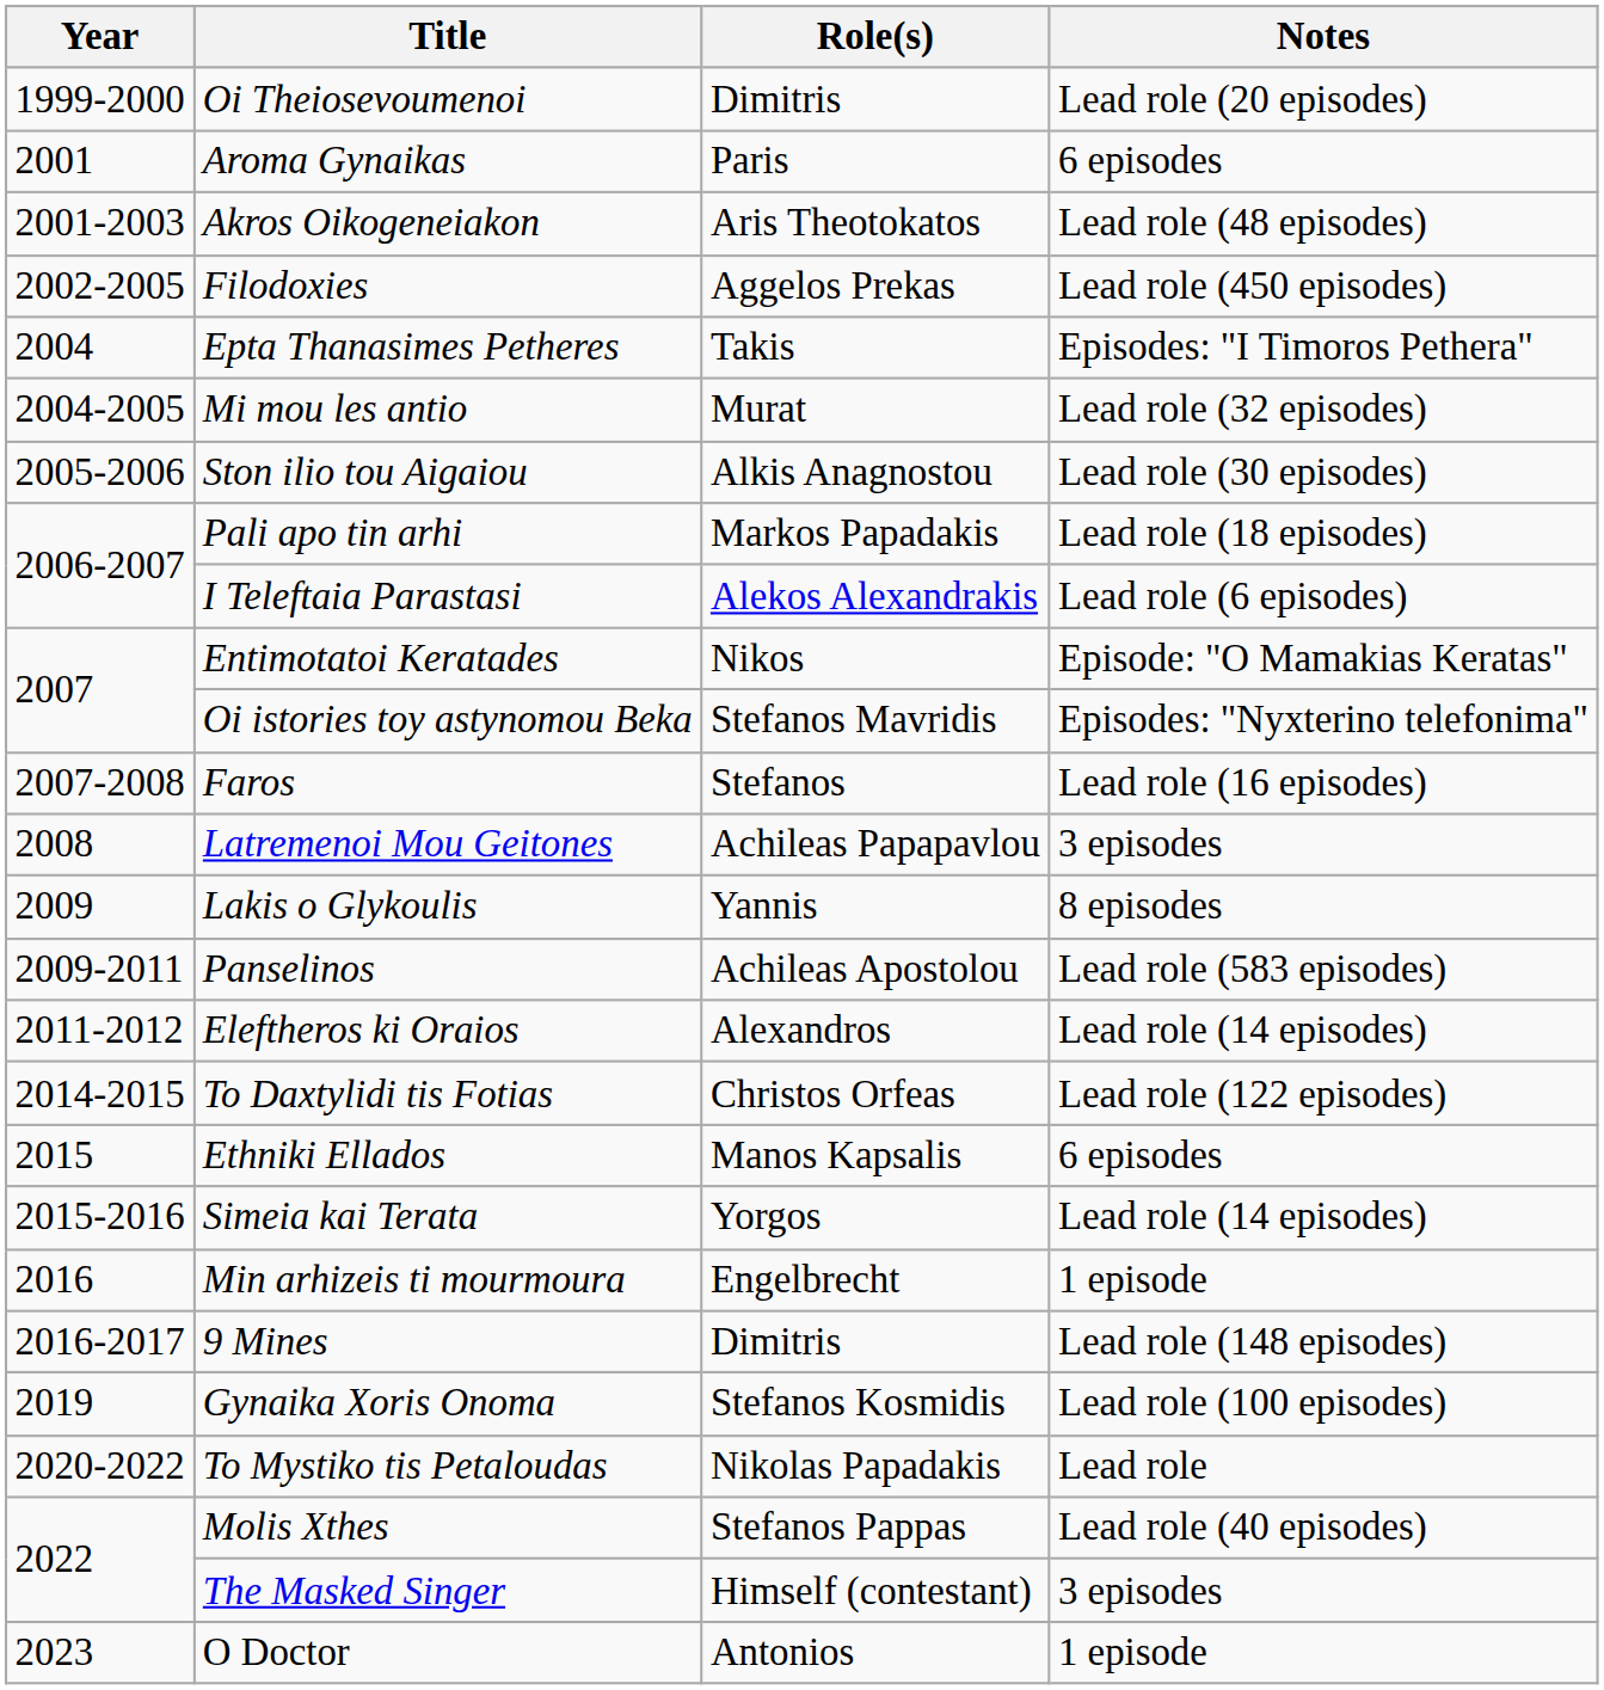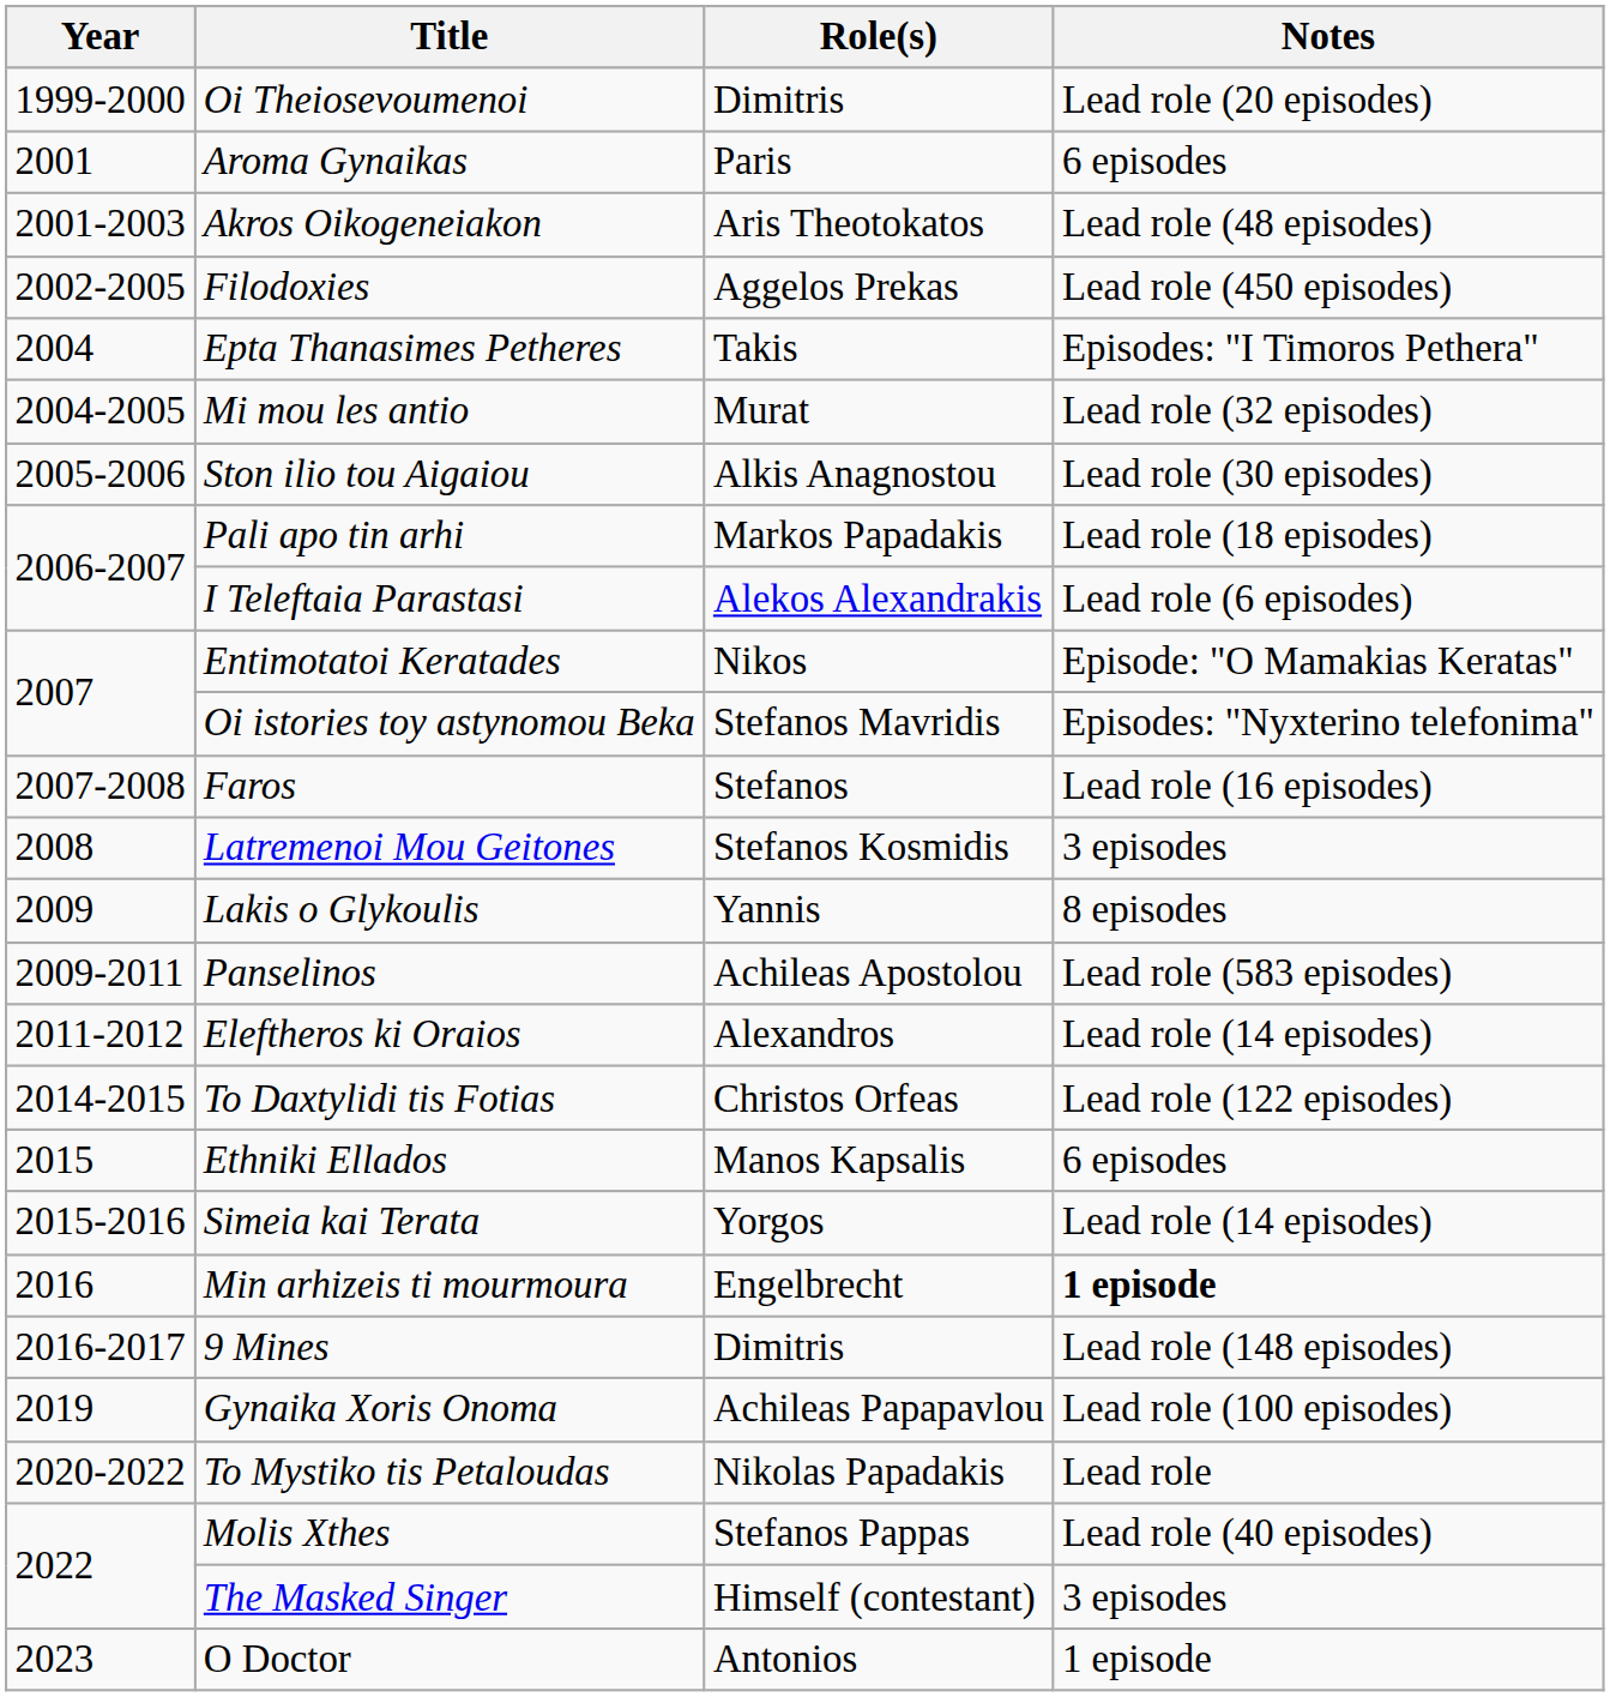 <table class="wikitable">
 <tr style="background:#b0c4de; text-align:center;">
 <th>Year</th>
 <th>Title</th>
 <th>Role(s)</th>
 <th>Notes</th>
 </tr>
 <tr>
 <td>1999-2000</td>
 <td><em>Oi Theiosevoumenoi</em></td>
 <td>Dimitris</td>
 <td>Lead role (20 episodes)</td>
 </tr>
 <tr>
 <td>2001</td>
 <td><em>Aroma Gynaikas</em></td>
 <td>Paris</td>
 <td>6 episodes</td>
 </tr>
 <tr>
 <td>2001-2003</td>
 <td><em>Akros Oikogeneiakon</em></td>
 <td>Aris Theotokatos</td>
 <td>Lead role (48 episodes)</td>
 </tr>
 <tr>
 <td>2002-2005</td>
 <td><em>Filodoxies</em></td>
 <td>Aggelos Prekas</td>
 <td>Lead role (450 episodes)</td>
 </tr>
 <tr>
 <td>2004</td>
 <td><em>Epta Thanasimes Petheres</em></td>
 <td>Takis</td>
 <td>Episodes: "I Timoros Pethera"</td>
 </tr>
 <tr>
 <td>2004-2005</td>
 <td><em>Mi mou les antio</em></td>
 <td>Murat</td>
 <td>Lead role (32 episodes)</td>
 </tr>
 <tr>
 <td>2005-2006</td>
 <td><em>Ston ilio tou Aigaiou</em></td>
 <td>Alkis Anagnostou</td>
 <td>Lead role (30 episodes)</td>
 </tr>
 <tr>
 <td rowspan="2">2006-2007</td>
 <td><em>Pali apo tin arhi</em></td>
 <td>Markos Papadakis</td>
 <td>Lead role (18 episodes)</td>
 </tr>
 <tr>
 <td><em>I Teleftaia Parastasi</em></td>
 <td><a href='#'>Alekos Alexandrakis</a></td>
 <td>Lead role (6 episodes)</td>
 </tr>
 <tr>
 <td rowspan="2">2007</td>
 <td><em>Entimotatoi Keratades</em></td>
 <td>Nikos</td>
 <td>Episode: "O Mamakias Keratas"</td>
 </tr>
 <tr>
 <td><em>Oi istories toy astynomou Beka</em></td>
 <td>Stefanos Mavridis</td>
 <td>Episodes: "Nyxterino telefonima"</td>
 </tr>
 <tr>
 <td>2007-2008</td>
 <td><em>Faros</em></td>
 <td>Stefanos</td>
 <td>Lead role (16 episodes)</td>
 </tr>
 <tr>
 <td>2008</td>
 <td><em><a href='#'>Latremenoi Mou Geitones</a></em></td>
-<td>Achileas Papapavlou</td>
+<td>Stefanos Kosmidis</td>
 <td>3 episodes</td>
 </tr>
 <tr>
 <td>2009</td>
 <td><em>Lakis o Glykoulis</em></td>
 <td>Yannis</td>
 <td>8 episodes</td>
 </tr>
 <tr>
 <td>2009-2011</td>
 <td><em>Panselinos</em></td>
 <td>Achileas Apostolou</td>
 <td>Lead role (583 episodes)</td>
 </tr>
 <tr>
 <td>2011-2012</td>
 <td><em>Eleftheros ki Oraios</em></td>
 <td>Alexandros</td>
 <td>Lead role (14 episodes)</td>
 </tr>
 <tr>
 <td>2014-2015</td>
 <td><em>To Daxtylidi tis Fotias</em></td>
 <td>Christos Orfeas</td>
 <td>Lead role (122 episodes)</td>
 </tr>
 <tr>
 <td>2015</td>
 <td><em>Ethniki Ellados</em></td>
 <td>Manos Kapsalis</td>
 <td>6 episodes</td>
 </tr>
 <tr>
 <td>2015-2016</td>
 <td><em>Simeia kai Terata</em></td>
 <td>Yorgos</td>
 <td>Lead role (14 episodes)</td>
 </tr>
 <tr>
 <td>2016</td>
 <td><em>Min arhizeis ti mourmoura</em></td>
 <td>Engelbrecht</td>
-<td>1 episode</td>
+<td><strong>1 episode</strong></td>
 </tr>
 <tr>
 <td>2016-2017</td>
 <td><em>9 Mines</em></td>
 <td>Dimitris</td>
 <td>Lead role (148 episodes)</td>
 </tr>
 <tr>
 <td>2019</td>
 <td><em>Gynaika Xoris Onoma</em></td>
-<td>Stefanos Kosmidis</td>
+<td>Achileas Papapavlou</td>
 <td>Lead role (100 episodes)</td>
 </tr>
 <tr>
 <td>2020-2022</td>
 <td><em>To Mystiko tis Petaloudas</em></td>
 <td>Nikolas Papadakis</td>
 <td>Lead role</td>
 </tr>
 <tr>
 <td rowspan="2">2022</td>
 <td><em>Molis Xthes</em></td>
 <td>Stefanos Pappas</td>
 <td>Lead role (40 episodes)</td>
 </tr>
 <tr>
 <td><em><a href='#'>The Masked Singer</a></em></td>
 <td>Himself (contestant)</td>
 <td>3 episodes</td>
 </tr>
 <tr>
 <td>2023</td>
 <td>Ο Doctor</td>
 <td>Antonios</td>
 <td>1 episode</td>
 </tr>
 </table>
